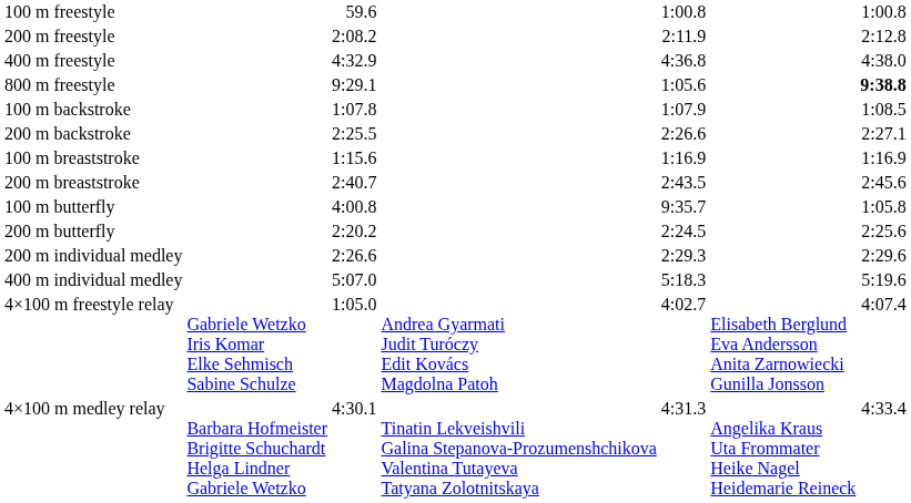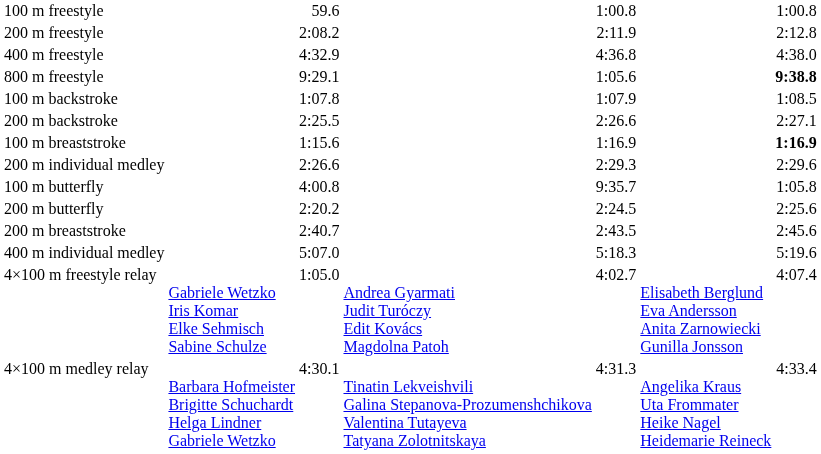 <table>
 <tr valign=top>
 <td>100 m freestyle</td>
 <td></td>
 <td align=right>59.6</td>
 <td></td>
 <td align=right>1:00.8</td>
 <td></td>
 <td align=right>1:00.8</td>
 </tr>
 <tr valign=top>
 <td>200 m freestyle</td>
 <td></td>
 <td align=right>2:08.2</td>
 <td></td>
 <td align=right>2:11.9</td>
 <td></td>
 <td align=right>2:12.8</td>
 </tr>
 <tr valign=top>
 <td>400 m freestyle</td>
 <td></td>
 <td align=right>4:32.9</td>
 <td></td>
 <td align=right>4:36.8</td>
 <td></td>
 <td align=right>4:38.0</td>
 </tr>
 <tr valign=top>
 <td>800 m freestyle</td>
 <td></td>
 <td align=right>9:29.1</td>
 <td></td>
 <td align=right>1:05.6</td>
 <td></td>
 <td align=right><strong>9:38.8</strong></td>
 </tr>
 <tr valign=top>
 <td>100 m backstroke</td>
 <td></td>
 <td align=right>1:07.8</td>
 <td></td>
 <td align=right>1:07.9</td>
 <td></td>
 <td align=right>1:08.5</td>
 </tr>
 <tr valign=top>
 <td>200 m backstroke</td>
 <td></td>
 <td align=right>2:25.5</td>
 <td></td>
 <td align=right>2:26.6</td>
 <td></td>
 <td align=right>2:27.1</td>
 </tr>
 <tr valign=top>
 <td>100 m breaststroke</td>
 <td></td>
 <td align=right>1:15.6</td>
 <td></td>
 <td align=right>1:16.9</td>
 <td></td>
-<td align=right>1:16.9</td>
+<td align=right><strong>1:16.9</strong></td>
 </tr>
 <tr valign=top>
-<td>200 m breaststroke</td>
+<td>200 m individual medley</td>
 <td></td>
-<td align=right>2:40.7</td>
+<td align=right>2:26.6</td>
 <td></td>
-<td align=right>2:43.5</td>
+<td align=right>2:29.3</td>
 <td></td>
-<td align=right>2:45.6</td>
+<td align=right>2:29.6</td>
 </tr>
 <tr valign=top>
 <td>100 m butterfly</td>
 <td></td>
 <td align=right>4:00.8</td>
 <td></td>
 <td align=right>9:35.7</td>
 <td></td>
 <td align=right>1:05.8</td>
 </tr>
 <tr valign=top>
 <td>200 m butterfly</td>
 <td></td>
 <td align=right>2:20.2</td>
 <td></td>
 <td align=right>2:24.5</td>
 <td></td>
 <td align=right>2:25.6</td>
 </tr>
 <tr valign=top>
-<td>200 m individual medley</td>
+<td>200 m breaststroke</td>
 <td></td>
-<td align=right>2:26.6</td>
+<td align=right>2:40.7</td>
 <td></td>
-<td align=right>2:29.3</td>
+<td align=right>2:43.5</td>
 <td></td>
-<td align=right>2:29.6</td>
+<td align=right>2:45.6</td>
 </tr>
 <tr valign=top>
 <td>400 m individual medley</td>
 <td></td>
 <td align=right>5:07.0</td>
 <td></td>
 <td align=right>5:18.3</td>
 <td></td>
 <td align=right>5:19.6</td>
 </tr>
 <tr valign=top>
 <td>4×100 m freestyle relay</td>
 <td><br><a href='#'>Gabriele Wetzko</a><br><a href='#'>Iris Komar</a><br><a href='#'>Elke Sehmisch</a><br><a href='#'>Sabine Schulze</a></td>
 <td align=right>1:05.0</td>
 <td><br><a href='#'>Andrea Gyarmati</a><br><a href='#'>Judit Turóczy</a><br><a href='#'>Edit Kovács</a><br><a href='#'>Magdolna Patoh</a></td>
 <td align=right>4:02.7</td>
 <td><br><a href='#'>Elisabeth Berglund</a><br><a href='#'>Eva Andersson</a><br><a href='#'>Anita Zarnowiecki</a><br><a href='#'>Gunilla Jonsson</a></td>
 <td align=right>4:07.4</td>
 </tr>
 <tr valign=top>
 <td>4×100 m medley relay</td>
 <td><br><a href='#'>Barbara Hofmeister</a><br><a href='#'>Brigitte Schuchardt</a><br><a href='#'>Helga Lindner</a><br><a href='#'>Gabriele Wetzko</a></td>
 <td align=right>4:30.1</td>
 <td><br><a href='#'>Tinatin Lekveishvili</a><br><a href='#'>Galina Stepanova-Prozumenshchikova</a><br><a href='#'>Valentina Tutayeva</a><br><a href='#'>Tatyana Zolotnitskaya</a></td>
 <td align=right>4:31.3</td>
 <td><br><a href='#'>Angelika Kraus</a><br><a href='#'>Uta Frommater</a><br><a href='#'>Heike Nagel</a><br><a href='#'>Heidemarie Reineck</a></td>
 <td align=right>4:33.4</td>
 </tr>
 </table>
